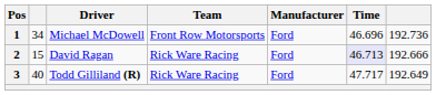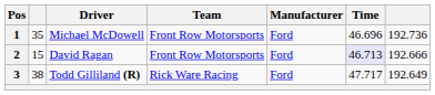 <table class="wikitable" style="font-size:95%">
 <tr>
 <th>Pos</th>
 <th></th>
 <th>Driver</th>
 <th>Team</th>
 <th>Manufacturer</th>
 <th>Time</th>
 <th></th>
 </tr>
 <tr>
 <th>1</th>
-<td>34</td>
+<td>35</td>
 <td><a href='#'>Michael McDowell</a></td>
 <td><a href='#'>Front Row Motorsports</a></td>
 <td><a href='#'>Ford</a></td>
 <td>46.696</td>
 <td>192.736</td>
 </tr>
 <tr>
 <th>2</th>
 <td>15</td>
 <td><a href='#'>David Ragan</a></td>
-<td><a href='#'>Rick Ware Racing</a></td>
+<td><a href='#'>Front Row Motorsports</a></td>
 <td><a href='#'>Ford</a></td>
 <td style="background: lavender;">46.713</td>
 <td>192.666</td>
 </tr>
 <tr>
 <th>3</th>
-<td>40</td>
+<td>38</td>
 <td><a href='#'>Todd Gilliland</a> <strong>(R)</strong></td>
 <td><a href='#'>Rick Ware Racing</a></td>
 <td><a href='#'>Ford</a></td>
 <td>47.717</td>
 <td>192.649</td>
 </tr>
 <tr>
 <th colspan="7"></th>
 </tr>
 </table>
